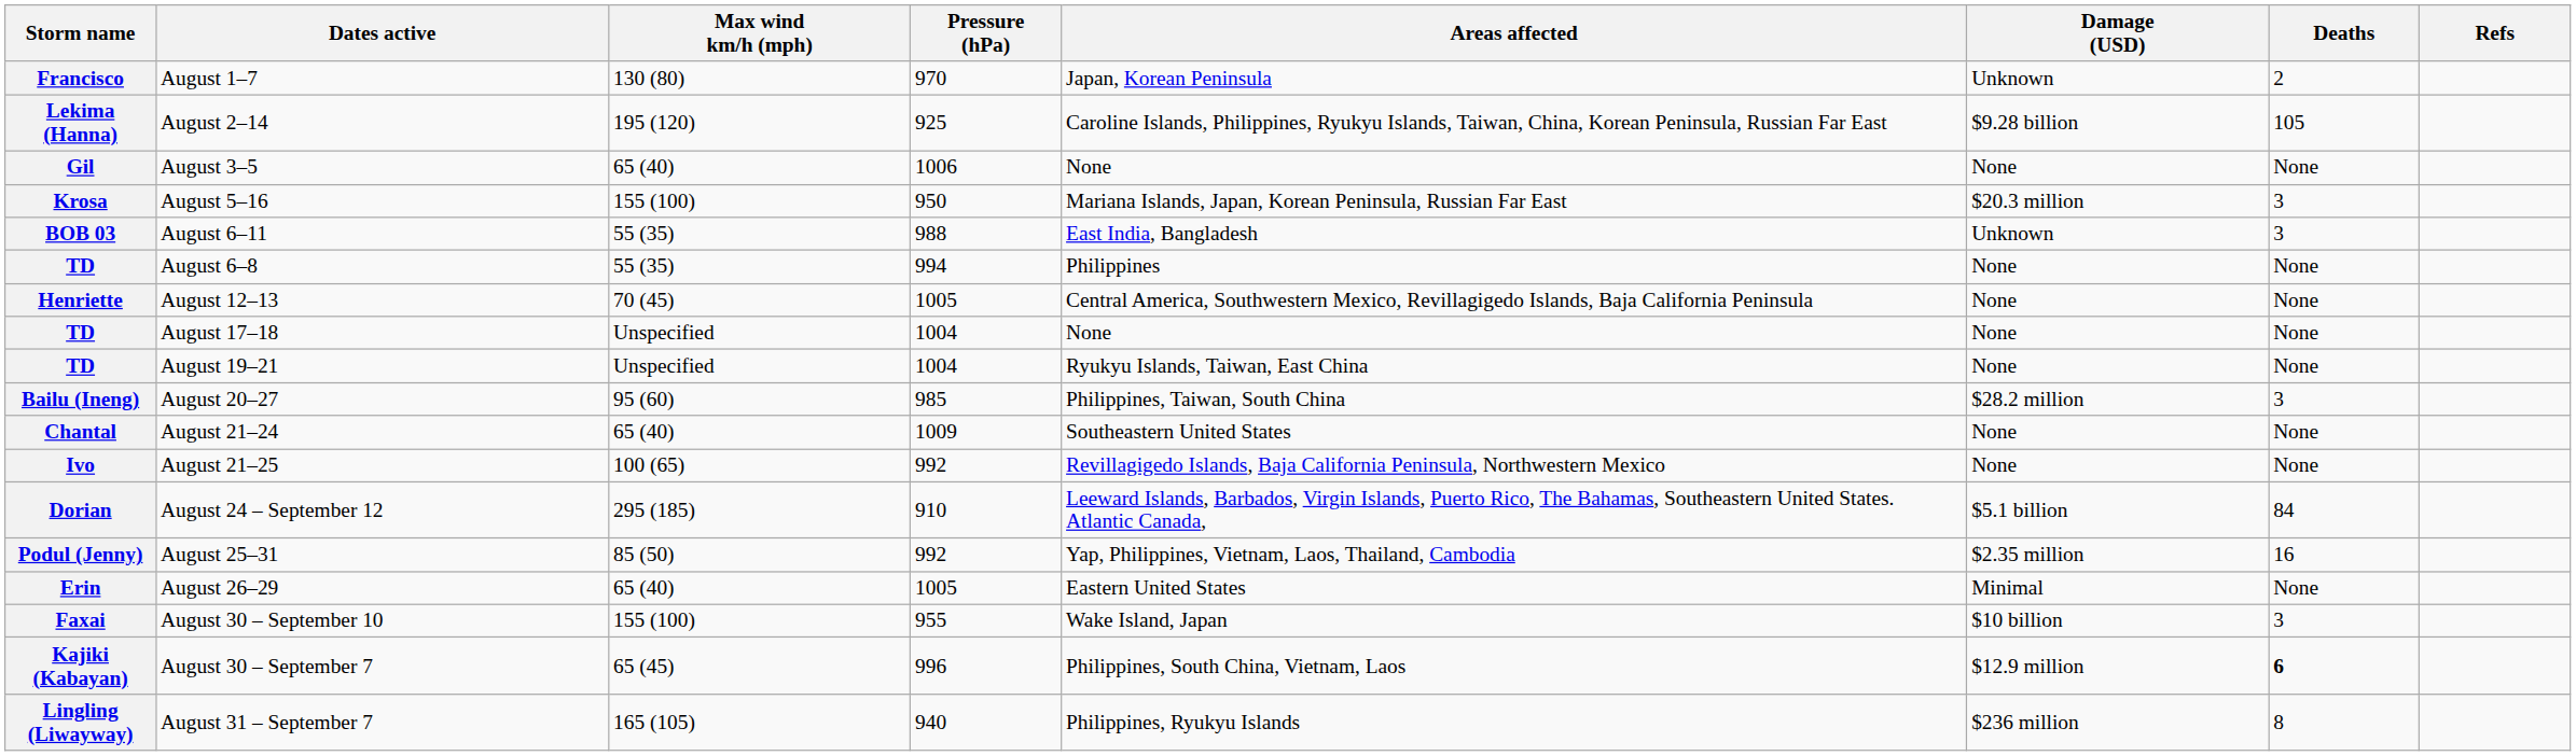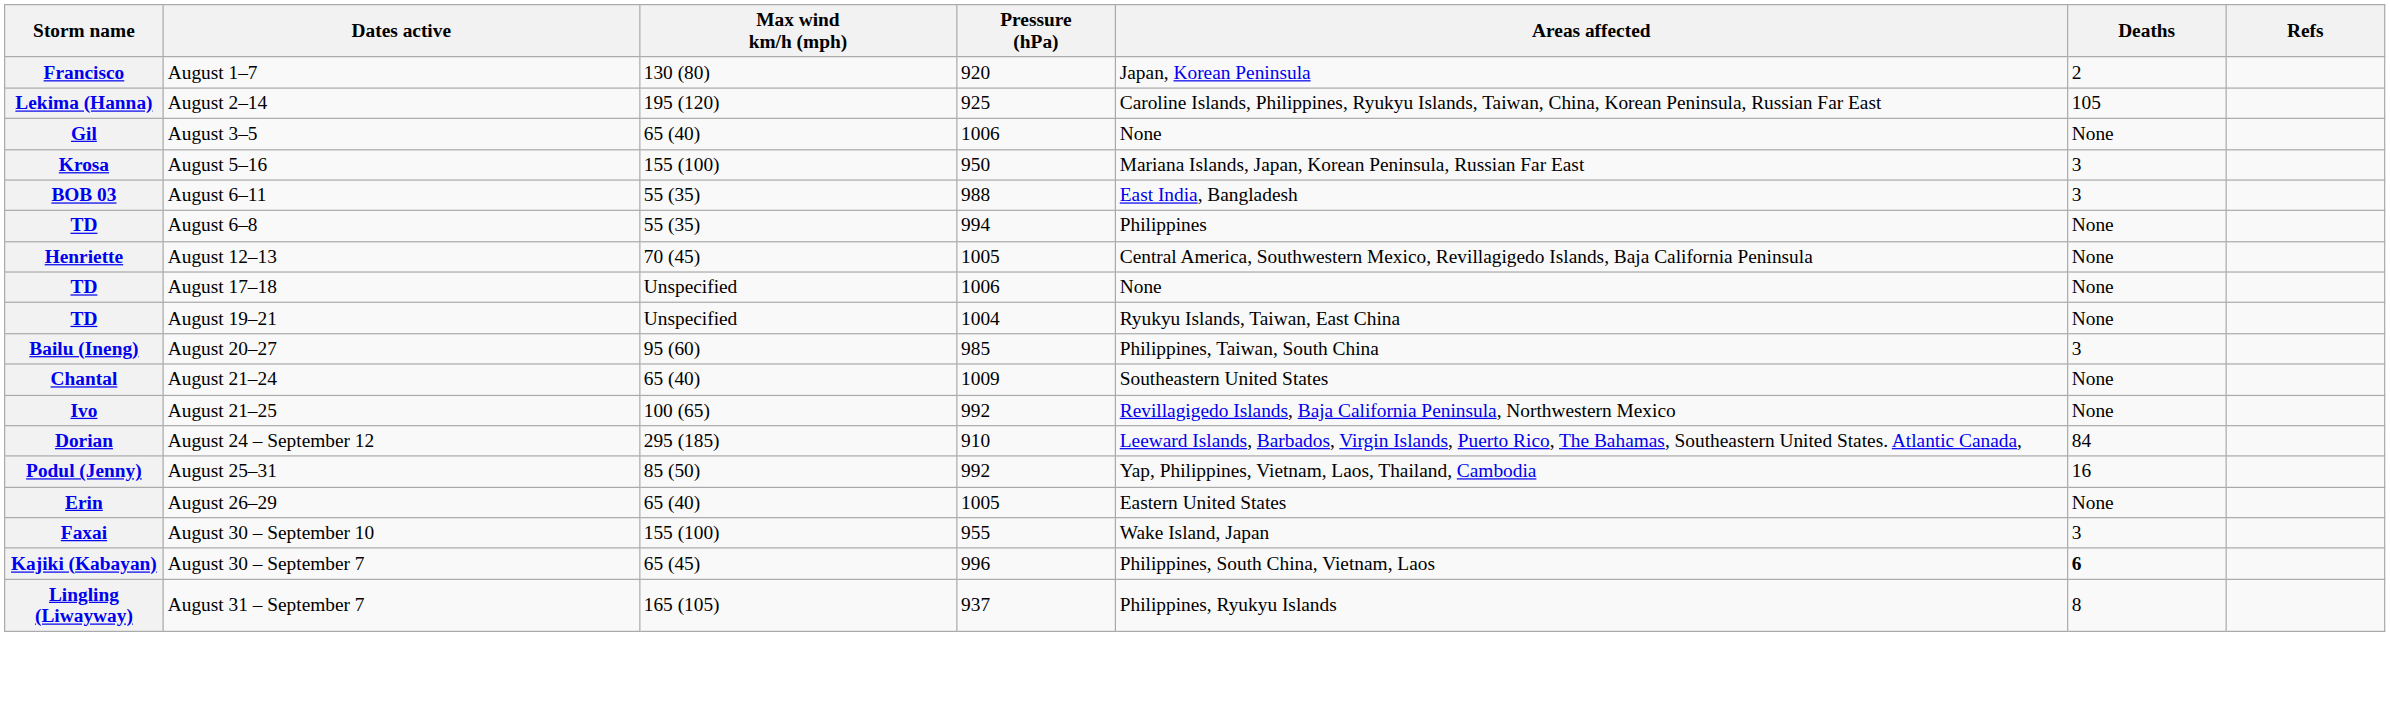 <table class="wikitable sortable">
 <tr>
 <th width="5%">Storm name</th>
 <th width="15%">Dates active</th>
 <th width="10%">Max wind<br>km/h (mph)</th>
 <th width="5%">Pressure<br>(hPa)</th>
 <th width="30%">Areas affected</th>
-<th width="10%">Damage<br>(USD)</th>
 <th width="5%">Deaths</th>
 <th width="5%">Refs</th>
 </tr>
 <tr>
 <th><a href='#'>Francisco</a></th>
 <td>August 1–7</td>
 <td>130 (80)</td>
-<td>970</td>
+<td>920</td>
 <td>Japan, <a href='#'>Korean Peninsula</a></td>
-<td>Unknown</td>
 <td>2</td>
 <td></td>
 </tr>
 <tr>
 <th><a href='#'>Lekima (Hanna)</a></th>
 <td>August 2–14</td>
 <td>195 (120)</td>
 <td>925</td>
 <td>Caroline Islands, Philippines, Ryukyu Islands, Taiwan, China, Korean Peninsula, Russian Far East</td>
-<td>$9.28 billion</td>
 <td>105</td>
 <td></td>
 </tr>
 <tr>
 <th><a href='#'>Gil</a></th>
 <td>August 3–5</td>
 <td>65 (40)</td>
 <td>1006</td>
 <td>None</td>
 <td>None</td>
-<td>None</td>
 <td></td>
 </tr>
 <tr>
 <th><a href='#'>Krosa</a></th>
 <td>August 5–16</td>
 <td>155 (100)</td>
 <td>950</td>
 <td>Mariana Islands, Japan, Korean Peninsula, Russian Far East</td>
-<td>$20.3 million</td>
 <td>3</td>
 <td></td>
 </tr>
 <tr>
 <th><a href='#'>BOB 03</a></th>
 <td>August 6–11</td>
 <td>55 (35)</td>
 <td>988</td>
 <td><a href='#'>East India</a>, Bangladesh</td>
-<td>Unknown</td>
 <td>3</td>
 <td></td>
 </tr>
 <tr>
 <th><a href='#'>TD</a></th>
 <td>August 6–8</td>
 <td>55 (35)</td>
 <td>994</td>
 <td>Philippines</td>
 <td>None</td>
-<td>None</td>
 <td></td>
 </tr>
 <tr>
 <th><a href='#'>Henriette</a></th>
 <td>August 12–13</td>
 <td>70 (45)</td>
 <td>1005</td>
 <td>Central America, Southwestern Mexico, Revillagigedo Islands, Baja California Peninsula</td>
 <td>None</td>
-<td>None</td>
 <td></td>
 </tr>
 <tr>
 <th><a href='#'>TD</a></th>
 <td>August 17–18</td>
 <td>Unspecified</td>
-<td>1004</td>
-<td>None</td>
+<td>1006</td>
 <td>None</td>
 <td>None</td>
 <td></td>
 </tr>
 <tr>
 <th><a href='#'>TD</a></th>
 <td>August 19–21</td>
 <td>Unspecified</td>
 <td>1004</td>
 <td>Ryukyu Islands, Taiwan, East China</td>
 <td>None</td>
-<td>None</td>
 <td></td>
 </tr>
 <tr>
 <th><a href='#'>Bailu (Ineng)</a></th>
 <td>August 20–27</td>
 <td>95 (60)</td>
 <td>985</td>
 <td>Philippines, Taiwan, South China</td>
-<td>$28.2 million</td>
 <td>3</td>
 <td></td>
 </tr>
 <tr>
 <th><a href='#'>Chantal</a></th>
 <td>August 21–24</td>
 <td>65 (40)</td>
 <td>1009</td>
 <td>Southeastern United States</td>
 <td>None</td>
-<td>None</td>
 <td></td>
 </tr>
 <tr>
 <th><a href='#'>Ivo</a></th>
 <td>August 21–25</td>
 <td>100 (65)</td>
 <td>992</td>
 <td><a href='#'>Revillagigedo Islands</a>, <a href='#'>Baja California Peninsula</a>, Northwestern Mexico</td>
 <td>None</td>
-<td>None</td>
 <td></td>
 </tr>
 <tr>
 <th><a href='#'>Dorian</a></th>
 <td>August 24 – September 12</td>
 <td>295 (185)</td>
 <td>910</td>
 <td><a href='#'>Leeward Islands</a>, <a href='#'>Barbados</a>, <a href='#'>Virgin Islands</a>, <a href='#'>Puerto Rico</a>, <a href='#'>The Bahamas</a>, Southeastern United States. <a href='#'>Atlantic Canada</a>,</td>
-<td>$5.1 billion</td>
 <td>84</td>
 <td></td>
 </tr>
 <tr>
 <th><a href='#'>Podul (Jenny)</a></th>
 <td>August 25–31</td>
 <td>85 (50)</td>
 <td>992</td>
 <td>Yap, Philippines, Vietnam, Laos, Thailand, <a href='#'>Cambodia</a></td>
-<td>$2.35 million</td>
 <td>16</td>
 <td></td>
 </tr>
 <tr>
 <th><a href='#'>Erin</a></th>
 <td>August 26–29</td>
 <td>65 (40)</td>
 <td>1005</td>
 <td>Eastern United States</td>
-<td>Minimal</td>
 <td>None</td>
 <td></td>
 </tr>
 <tr>
 <th><a href='#'>Faxai</a></th>
 <td>August 30 – September 10</td>
 <td>155 (100)</td>
 <td>955</td>
 <td>Wake Island, Japan</td>
-<td>$10 billion</td>
 <td>3</td>
 <td></td>
 </tr>
 <tr>
 <th><a href='#'>Kajiki (Kabayan)</a></th>
 <td>August 30 – September 7</td>
 <td>65 (45)</td>
 <td>996</td>
 <td>Philippines, South China, Vietnam, Laos</td>
-<td>$12.9 million</td>
 <td><strong>6</strong></td>
 <td></td>
 </tr>
 <tr>
 <th><a href='#'>Lingling (Liwayway)</a></th>
 <td>August 31 – September 7</td>
 <td>165 (105)</td>
-<td>940</td>
+<td>937</td>
 <td>Philippines, Ryukyu Islands</td>
-<td>$236 million</td>
 <td>8</td>
 <td></td>
 </tr>
 </table>
